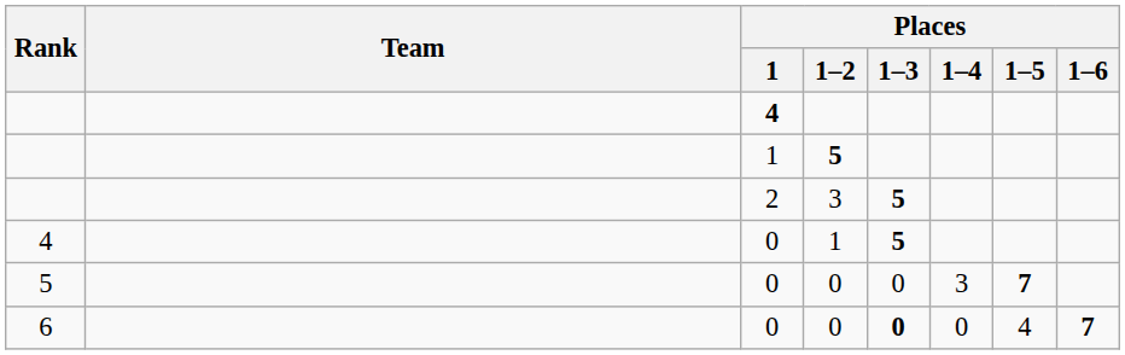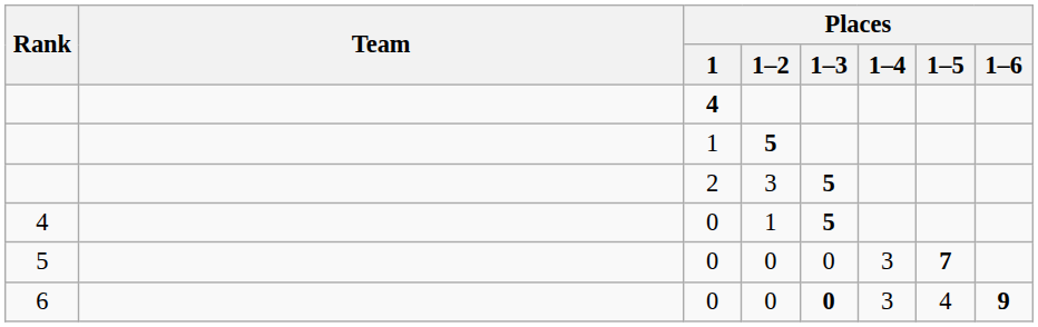 <table class="wikitable" style="text-align:center">
 <tr>
 <th rowspan="2" width=40>Rank</th>
 <th rowspan="2" width=380>Team</th>
 <th colspan="7">Places</th>
 </tr>
 <tr>
 <th width=30>1</th>
 <th width=30>1–2</th>
 <th width=30>1–3</th>
 <th width=30>1–4</th>
 <th width=30>1–5</th>
 <th width=30>1–6</th>
 </tr>
 <tr>
 <td></td>
 <td align=left></td>
 <td><strong>4</strong></td>
 <td></td>
 <td></td>
 <td></td>
 <td></td>
 <td></td>
 </tr>
 <tr>
 <td></td>
 <td align=left></td>
 <td>1</td>
 <td><strong>5</strong></td>
 <td></td>
 <td></td>
 <td></td>
 <td></td>
 </tr>
 <tr>
 <td></td>
 <td align=left></td>
 <td>2</td>
 <td>3</td>
 <td><strong>5</strong></td>
 <td></td>
 <td></td>
 <td></td>
 </tr>
 <tr>
 <td>4</td>
 <td align=left></td>
 <td>0</td>
 <td>1</td>
 <td><strong>5</strong></td>
 <td></td>
 <td></td>
 <td></td>
 </tr>
 <tr>
 <td>5</td>
 <td align=left></td>
 <td>0</td>
 <td>0</td>
 <td>0</td>
 <td>3</td>
 <td><strong>7</strong></td>
 <td></td>
 </tr>
 <tr>
 <td>6</td>
 <td align=left></td>
 <td>0</td>
 <td>0</td>
 <td><strong>0</strong></td>
-<td>0</td>
+<td>3</td>
 <td>4</td>
-<td><strong>7</strong></td>
+<td><strong>9</strong></td>
 </tr>
 </table>
